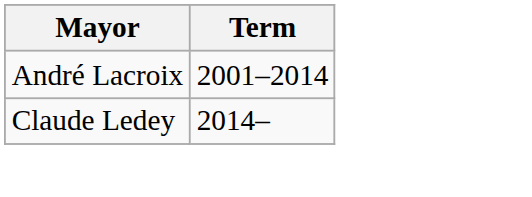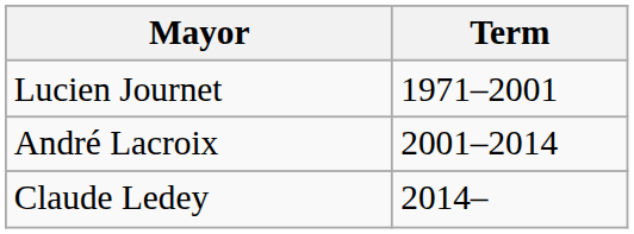 <table class="wikitable">
 <tr>
 <th>Mayor</th>
 <th>Term</th>
+</tr>
+<tr>
+<td width="170">Lucien Journet</td>
+<td width="100">1971–2001</td>
 </tr>
 <tr>
 <td>André Lacroix</td>
 <td>2001–2014</td>
 </tr>
 <tr>
 <td>Claude Ledey</td>
 <td>2014–</td>
 </tr>
 </table>
